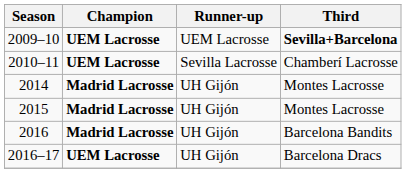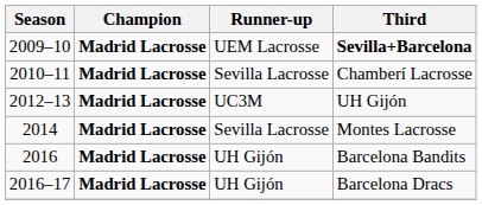 <table class="wikitable">
 <tr>
 <th>Season</th>
 <th>Champion</th>
 <th>Runner-up</th>
 <th>Third</th>
 </tr>
 <tr>
 <td align=center>2009–10</td>
-<td><strong>UEM Lacrosse</strong></td>
+<td><strong>Madrid Lacrosse</strong></td>
 <td>UEM Lacrosse</td>
 <td><strong>Sevilla+Barcelona</strong></td>
 </tr>
 <tr>
 <td align=center>2010–11</td>
-<td><strong>UEM Lacrosse</strong></td>
+<td><strong>Madrid Lacrosse</strong></td>
 <td>Sevilla Lacrosse</td>
 <td>Chamberí Lacrosse</td>
 </tr>
 <tr>
+<td align=center>2012–13</td>
+<td><strong>Madrid Lacrosse</strong></td>
+<td>UC3M</td>
+<td>UH Gijón</td>
+</tr>
+<tr>
 <td align=center>2014</td>
 <td><strong>Madrid Lacrosse</strong></td>
-<td>UH Gijón</td>
-<td>Montes Lacrosse</td>
-</tr>
-<tr>
-<td align=center>2015</td>
-<td><strong>Madrid Lacrosse</strong></td>
-<td>UH Gijón</td>
+<td>Sevilla Lacrosse</td>
 <td>Montes Lacrosse</td>
 </tr>
 <tr>
 <td align=center>2016</td>
 <td><strong>Madrid Lacrosse</strong></td>
 <td>UH Gijón</td>
 <td>Barcelona Bandits</td>
 </tr>
 <tr>
 <td align=center>2016–17</td>
-<td><strong>UEM Lacrosse</strong></td>
+<td><strong>Madrid Lacrosse</strong></td>
 <td>UH Gijón</td>
 <td>Barcelona Dracs</td>
 </tr>
 <tr>
 </tr>
 </table>
